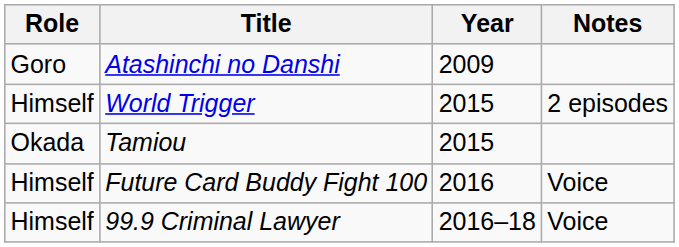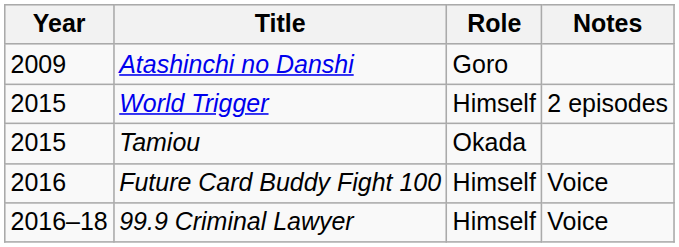 <table class="wikitable">
 <tr>
+<th>Year</th>
+<th>Title</th>
 <th>Role</th>
-<th>Title</th>
-<th>Year</th>
 <th>Notes</th>
 </tr>
 <tr>
+<td>2009</td>
+<td><em><a href='#'>Atashinchi no Danshi</a></em></td>
 <td>Goro</td>
-<td><em><a href='#'>Atashinchi no Danshi</a></em></td>
-<td>2009</td>
 <td></td>
 </tr>
 <tr>
+<td>2015</td>
+<td><em><a href='#'>World Trigger</a></em></td>
 <td>Himself</td>
-<td><em><a href='#'>World Trigger</a></em></td>
-<td>2015</td>
 <td>2 episodes</td>
 </tr>
 <tr>
+<td>2015</td>
+<td><em>Tamiou</em></td>
 <td>Okada</td>
-<td><em>Tamiou</em></td>
-<td>2015</td>
 <td></td>
 </tr>
 <tr>
+<td>2016</td>
+<td><em>Future Card Buddy Fight 100</em></td>
 <td>Himself</td>
-<td><em>Future Card Buddy Fight 100</em></td>
-<td>2016</td>
 <td>Voice</td>
 </tr>
 <tr>
+<td>2016–18</td>
+<td><em>99.9 Criminal Lawyer</em></td>
 <td>Himself</td>
-<td><em>99.9 Criminal Lawyer</em></td>
-<td>2016–18</td>
 <td>Voice</td>
 </tr>
 </table>
